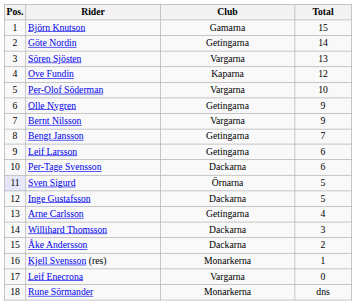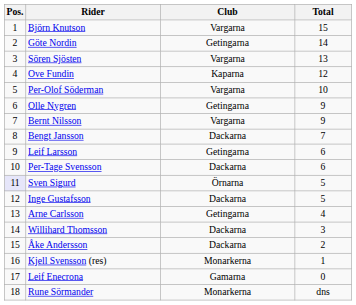 <table class=wikitable style="font-size:93%;">
 <tr>
 <th width=25px>Pos.</th>
 <th width=200px>Rider</th>
 <th width=200px>Club</th>
 <th width=80px>Total</th>
 </tr>
 <tr align=center>
 <td>1</td>
 <td align=left><a href='#'>Björn Knutson</a></td>
-<td>Gamarna</td>
+<td>Vargarna</td>
 <td>15</td>
 </tr>
 <tr align=center>
 <td>2</td>
 <td align=left><a href='#'>Göte Nordin</a></td>
 <td>Getingarna</td>
 <td>14</td>
 </tr>
 <tr align=center>
 <td>3</td>
 <td align=left><a href='#'>Sören Sjösten</a></td>
 <td>Vargarna</td>
 <td>13</td>
 </tr>
 <tr align=center>
 <td>4</td>
 <td align=left><a href='#'>Ove Fundin</a></td>
 <td>Kaparna</td>
 <td>12</td>
 </tr>
 <tr align=center>
 <td>5</td>
 <td align=left><a href='#'>Per-Olof Söderman</a></td>
 <td>Vargarna</td>
 <td>10</td>
 </tr>
 <tr align=center>
 <td>6</td>
 <td align=left><a href='#'>Olle Nygren</a></td>
 <td>Getingarna</td>
 <td>9</td>
 </tr>
 <tr align=center>
 <td>7</td>
 <td align=left><a href='#'>Bernt Nilsson</a></td>
 <td>Vargarna</td>
 <td>9</td>
 </tr>
 <tr align=center>
 <td>8</td>
 <td align=left><a href='#'>Bengt Jansson</a></td>
-<td>Getingarna</td>
+<td>Dackarna</td>
 <td>7</td>
 </tr>
 <tr align=center>
 <td>9</td>
 <td align=left><a href='#'>Leif Larsson</a></td>
 <td>Getingarna</td>
 <td>6</td>
 </tr>
 <tr align=center>
 <td>10</td>
 <td align=left><a href='#'>Per-Tage Svensson</a></td>
 <td>Dackarna</td>
 <td>6</td>
 </tr>
 <tr align=center>
 <td style="background: lavender;">11</td>
 <td align=left><a href='#'>Sven Sigurd</a></td>
 <td>Örnarna</td>
 <td>5</td>
 </tr>
 <tr align=center>
 <td>12</td>
 <td align=left><a href='#'>Inge Gustafsson</a></td>
 <td>Dackarna</td>
 <td>5</td>
 </tr>
 <tr align=center>
 <td>13</td>
 <td align=left><a href='#'>Arne Carlsson</a></td>
 <td>Getingarna</td>
 <td>4</td>
 </tr>
 <tr align=center>
 <td>14</td>
 <td align=left><a href='#'>Willihard Thomsson</a></td>
 <td>Dackarna</td>
 <td>3</td>
 </tr>
 <tr align=center>
 <td>15</td>
 <td align=left><a href='#'>Åke Andersson</a></td>
 <td>Dackarna</td>
 <td>2</td>
 </tr>
 <tr align=center>
 <td>16</td>
 <td align=left><a href='#'>Kjell Svensson</a> (res)</td>
 <td>Monarkerna</td>
 <td>1</td>
 </tr>
 <tr align=center>
 <td>17</td>
 <td align=left><a href='#'>Leif Enecrona</a></td>
-<td>Vargarna</td>
+<td>Gamarna</td>
 <td>0</td>
 </tr>
 <tr align=center>
 <td>18</td>
 <td align=left><a href='#'>Rune Sörmander</a></td>
 <td>Monarkerna</td>
 <td>dns</td>
 </tr>
 </table>
